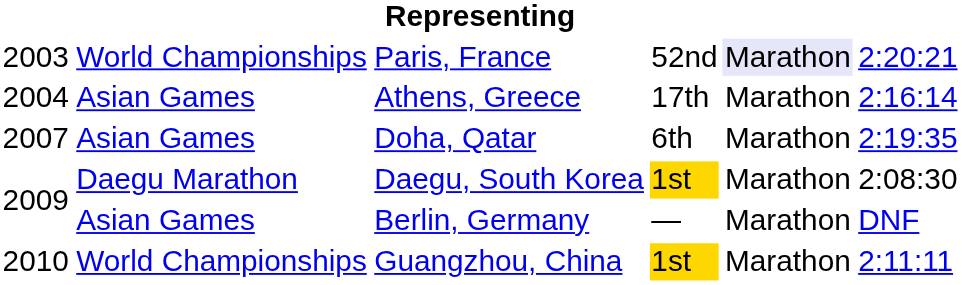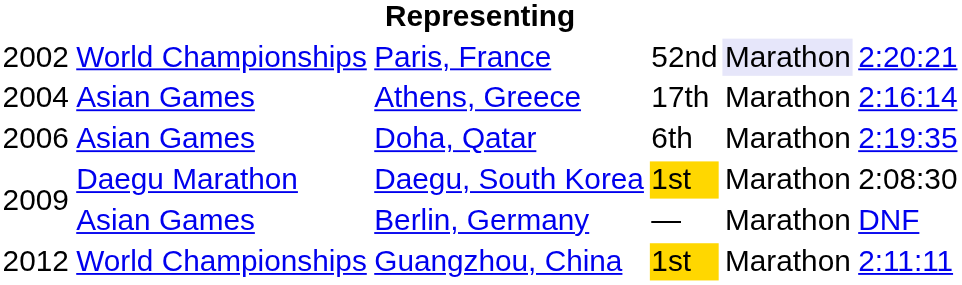 <table>
 <tr>
 <th colspan="6">Representing </th>
 </tr>
 <tr>
-<td>2003</td>
+<td>2002</td>
 <td><a href='#'>World Championships</a></td>
 <td><a href='#'>Paris, France</a></td>
 <td>52nd</td>
 <td style="background: lavender;">Marathon</td>
 <td><a href='#'>2:20:21</a></td>
 </tr>
 <tr>
 <td>2004</td>
 <td><a href='#'>Asian Games</a></td>
 <td><a href='#'>Athens, Greece</a></td>
 <td>17th</td>
 <td>Marathon</td>
 <td><a href='#'>2:16:14</a></td>
 </tr>
 <tr>
-<td>2007</td>
+<td>2006</td>
 <td><a href='#'>Asian Games</a></td>
 <td><a href='#'>Doha, Qatar</a></td>
 <td>6th</td>
 <td>Marathon</td>
 <td><a href='#'>2:19:35</a></td>
 </tr>
 <tr>
 <td rowspan=2>2009</td>
 <td><a href='#'>Daegu Marathon</a></td>
 <td><a href='#'>Daegu, South Korea</a></td>
 <td bgcolor="gold">1st</td>
 <td>Marathon</td>
 <td>2:08:30</td>
 </tr>
 <tr>
 <td><a href='#'>Asian Games</a></td>
 <td><a href='#'>Berlin, Germany</a></td>
 <td>—</td>
 <td>Marathon</td>
 <td><a href='#'>DNF</a></td>
 </tr>
 <tr>
-<td>2010</td>
+<td>2012</td>
 <td><a href='#'>World Championships</a></td>
 <td><a href='#'>Guangzhou, China</a></td>
 <td bgcolor="gold">1st</td>
 <td>Marathon</td>
 <td><a href='#'>2:11:11</a></td>
 </tr>
 </table>
